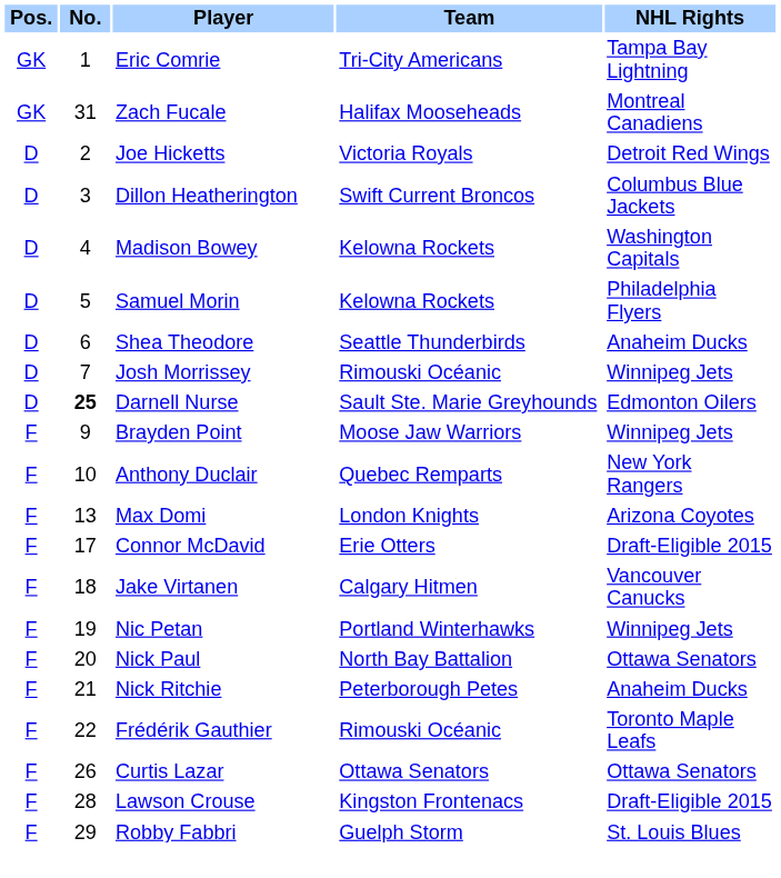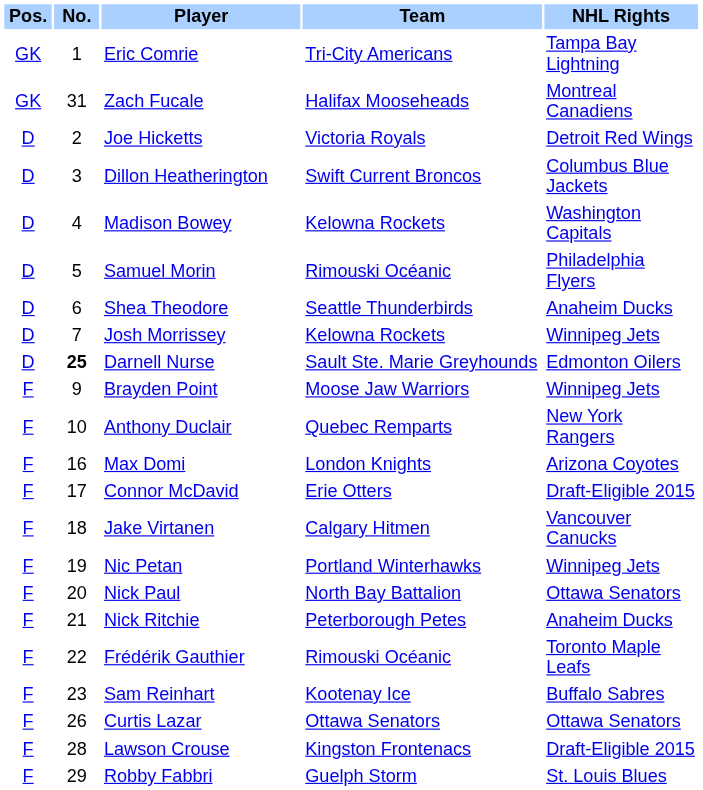 <table border="0" cellspacing="2" cellpadding="2">
 <tr bgcolor=AAD0FF>
 <th width=40>Pos.</th>
 <th width=40>No.</th>
 <th width=200>Player</th>
 <th width=250>Team</th>
 <th width=150>NHL Rights</th>
 </tr>
 <tr>
 <td style="text-align:center;"><a href='#'>GK</a></td>
 <td style="text-align:center;">1</td>
 <td><a href='#'>Eric Comrie</a></td>
 <td> <a href='#'>Tri-City Americans</a></td>
 <td><a href='#'>Tampa Bay Lightning</a></td>
 </tr>
 <tr>
 <td style="text-align:center;"><a href='#'>GK</a></td>
 <td style="text-align:center;">31</td>
 <td><a href='#'>Zach Fucale</a></td>
 <td> <a href='#'>Halifax Mooseheads</a></td>
 <td><a href='#'>Montreal Canadiens</a></td>
 </tr>
 <tr>
 <td style="text-align:center;"><a href='#'>D</a></td>
 <td style="text-align:center;">2</td>
 <td><a href='#'>Joe Hicketts</a></td>
 <td> <a href='#'>Victoria Royals</a></td>
 <td><a href='#'>Detroit Red Wings</a></td>
 </tr>
 <tr>
 <td style="text-align:center;"><a href='#'>D</a></td>
 <td style="text-align:center;">3</td>
 <td><a href='#'>Dillon Heatherington</a></td>
 <td> <a href='#'>Swift Current Broncos</a></td>
 <td><a href='#'>Columbus Blue Jackets</a></td>
 </tr>
 <tr>
 <td style="text-align:center;"><a href='#'>D</a></td>
 <td style="text-align:center;">4</td>
 <td><a href='#'>Madison Bowey</a></td>
 <td> <a href='#'>Kelowna Rockets</a></td>
 <td><a href='#'>Washington Capitals</a></td>
 <td></td>
 </tr>
 <tr>
 <td style="text-align:center;"><a href='#'>D</a></td>
 <td style="text-align:center;">5</td>
 <td><a href='#'>Samuel Morin</a></td>
-<td> <a href='#'>Kelowna Rockets</a></td>
+<td> <a href='#'>Rimouski Océanic</a></td>
 <td><a href='#'>Philadelphia Flyers</a></td>
 </tr>
 <tr>
 <td style="text-align:center;"><a href='#'>D</a></td>
 <td style="text-align:center;">6</td>
 <td><a href='#'>Shea Theodore</a></td>
 <td> <a href='#'>Seattle Thunderbirds</a></td>
 <td><a href='#'>Anaheim Ducks</a></td>
 </tr>
 <tr>
 <td style="text-align:center;"><a href='#'>D</a></td>
 <td style="text-align:center;">7</td>
 <td><a href='#'>Josh Morrissey</a></td>
-<td> <a href='#'>Rimouski Océanic</a></td>
+<td> <a href='#'>Kelowna Rockets</a></td>
 <td><a href='#'>Winnipeg Jets</a></td>
 </tr>
 <tr>
 <td style="text-align:center;"><a href='#'>D</a></td>
 <td style="text-align:center;"><strong>25</strong></td>
 <td><a href='#'>Darnell Nurse</a></td>
 <td> <a href='#'>Sault Ste. Marie Greyhounds</a></td>
 <td><a href='#'>Edmonton Oilers</a></td>
 </tr>
 <tr>
 <td style="text-align:center;"><a href='#'>F</a></td>
 <td style="text-align:center;">9</td>
 <td><a href='#'>Brayden Point</a></td>
 <td> <a href='#'>Moose Jaw Warriors</a></td>
 <td><a href='#'>Winnipeg Jets</a></td>
 </tr>
 <tr>
 <td style="text-align:center;"><a href='#'>F</a></td>
 <td style="text-align:center;">10</td>
 <td><a href='#'>Anthony Duclair</a></td>
 <td> <a href='#'>Quebec Remparts</a></td>
 <td><a href='#'>New York Rangers</a></td>
 </tr>
 <tr>
 <td style="text-align:center;"><a href='#'>F</a></td>
-<td style="text-align:center;">13</td>
+<td style="text-align:center;">16</td>
 <td><a href='#'>Max Domi</a></td>
 <td> <a href='#'>London Knights</a></td>
 <td><a href='#'>Arizona Coyotes</a></td>
 </tr>
 <tr>
 <td style="text-align:center;"><a href='#'>F</a></td>
 <td style="text-align:center;">17</td>
 <td><a href='#'>Connor McDavid</a></td>
 <td> <a href='#'>Erie Otters</a></td>
 <td><a href='#'>Draft-Eligible 2015</a></td>
 </tr>
 <tr>
 <td style="text-align:center;"><a href='#'>F</a></td>
 <td style="text-align:center;">18</td>
 <td><a href='#'>Jake Virtanen</a></td>
 <td> <a href='#'>Calgary Hitmen</a></td>
 <td><a href='#'>Vancouver Canucks</a></td>
 </tr>
 <tr>
 <td style="text-align:center;"><a href='#'>F</a></td>
 <td style="text-align:center;">19</td>
 <td><a href='#'>Nic Petan</a></td>
 <td> <a href='#'>Portland Winterhawks</a></td>
 <td><a href='#'>Winnipeg Jets</a></td>
 </tr>
 <tr>
 <td style="text-align:center;"><a href='#'>F</a></td>
 <td style="text-align:center;">20</td>
 <td><a href='#'>Nick Paul</a></td>
 <td> <a href='#'>North Bay Battalion</a></td>
 <td><a href='#'>Ottawa Senators</a></td>
 </tr>
 <tr>
 <td style="text-align:center;"><a href='#'>F</a></td>
 <td style="text-align:center;">21</td>
 <td><a href='#'>Nick Ritchie</a></td>
 <td> <a href='#'>Peterborough Petes</a></td>
 <td><a href='#'>Anaheim Ducks</a></td>
 </tr>
 <tr>
 <td style="text-align:center;"><a href='#'>F</a></td>
 <td style="text-align:center;">22</td>
 <td><a href='#'>Frédérik Gauthier</a></td>
 <td> <a href='#'>Rimouski Océanic</a></td>
 <td><a href='#'>Toronto Maple Leafs</a></td>
 </tr>
 <tr>
 <td style="text-align:center;"><a href='#'>F</a></td>
+<td style="text-align:center;">23</td>
+<td><a href='#'>Sam Reinhart</a></td>
+<td> <a href='#'>Kootenay Ice</a></td>
+<td><a href='#'>Buffalo Sabres</a></td>
+<td></td>
+</tr>
+<tr>
+<td style="text-align:center;"><a href='#'>F</a></td>
 <td style="text-align:center;">26</td>
 <td><a href='#'>Curtis Lazar</a></td>
 <td> <a href='#'>Ottawa Senators</a></td>
 <td><a href='#'>Ottawa Senators</a></td>
 </tr>
 <tr>
 <td style="text-align:center;"><a href='#'>F</a></td>
 <td style="text-align:center;">28</td>
 <td><a href='#'>Lawson Crouse</a></td>
 <td> <a href='#'>Kingston Frontenacs</a></td>
 <td><a href='#'>Draft-Eligible 2015</a></td>
 <td></td>
 </tr>
 <tr>
 <td style="text-align:center;"><a href='#'>F</a></td>
 <td style="text-align:center;">29</td>
 <td><a href='#'>Robby Fabbri</a></td>
 <td> <a href='#'>Guelph Storm</a></td>
 <td><a href='#'>St. Louis Blues</a></td>
 </tr>
 </table>
